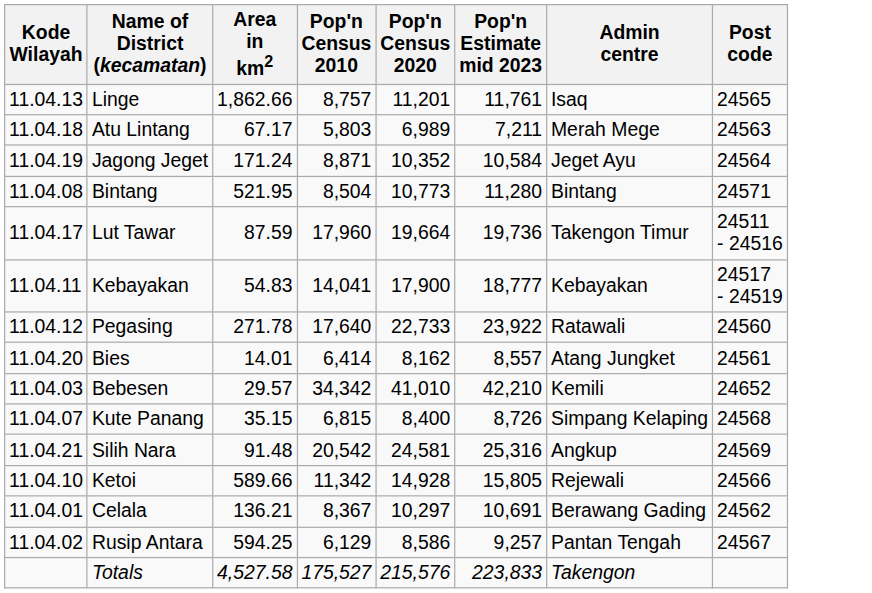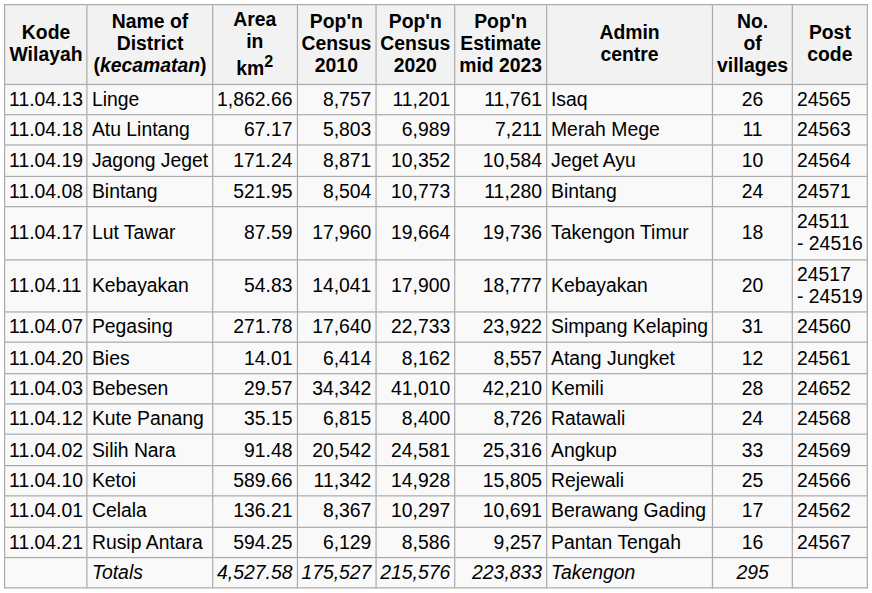 <table class="sortable wikitable">
 <tr>
 <th>Kode<br>Wilayah</th>
 <th>Name of<br>District<br>(<em>kecamatan</em>)</th>
 <th>Area <br>in <br>km<sup>2</sup></th>
 <th>Pop'n<br>Census<br>2010</th>
 <th>Pop'n<br>Census<br>2020</th>
 <th>Pop'n<br>Estimate<br>mid 2023</th>
 <th>Admin<br> centre</th>
+<th>No.<br> of<br>villages</th>
 <th>Post<br>code</th>
 </tr>
 <tr>
 <td>11.04.13</td>
 <td>Linge</td>
 <td align="right">1,862.66</td>
 <td align="right">8,757</td>
 <td align="right">11,201</td>
 <td align="right">11,761</td>
 <td>Isaq</td>
+<td align="center">26</td>
 <td>24565</td>
 </tr>
 <tr>
 <td>11.04.18</td>
 <td>Atu Lintang</td>
 <td align="right">67.17</td>
 <td align="right">5,803</td>
 <td align="right">6,989</td>
 <td align="right">7,211</td>
 <td>Merah Mege</td>
+<td align="center">11</td>
 <td>24563</td>
 </tr>
 <tr>
 <td>11.04.19</td>
 <td>Jagong Jeget</td>
 <td align="right">171.24</td>
 <td align="right">8,871</td>
 <td align="right">10,352</td>
 <td align="right">10,584</td>
 <td>Jeget Ayu</td>
+<td align="center">10</td>
 <td>24564</td>
 </tr>
 <tr>
 <td>11.04.08</td>
 <td>Bintang</td>
 <td align="right">521.95</td>
 <td align="right">8,504</td>
 <td align="right">10,773</td>
 <td align="right">11,280</td>
 <td>Bintang</td>
+<td align="center">24</td>
 <td>24571</td>
 </tr>
 <tr>
 <td>11.04.17</td>
 <td>Lut Tawar</td>
 <td align="right">87.59</td>
 <td align="right">17,960</td>
 <td align="right">19,664</td>
 <td align="right">19,736</td>
 <td>Takengon Timur</td>
+<td align="center">18</td>
 <td>24511<br>- 24516</td>
 </tr>
 <tr>
 <td>11.04.11</td>
 <td>Kebayakan</td>
 <td align="right">54.83</td>
 <td align="right">14,041</td>
 <td align="right">17,900</td>
 <td align="right">18,777</td>
 <td>Kebayakan</td>
+<td align="center">20</td>
 <td>24517<br>-  24519</td>
 </tr>
 <tr>
-<td>11.04.12</td>
+<td>11.04.07</td>
 <td>Pegasing</td>
 <td align="right">271.78</td>
 <td align="right">17,640</td>
 <td align="right">22,733</td>
 <td align="right">23,922</td>
-<td>Ratawali</td>
+<td>Simpang Kelaping</td>
+<td align="center">31</td>
 <td>24560</td>
 </tr>
 <tr>
 <td>11.04.20</td>
 <td>Bies</td>
 <td align="right">14.01</td>
 <td align="right">6,414</td>
 <td align="right">8,162</td>
 <td align="right">8,557</td>
 <td>Atang Jungket</td>
+<td align="center">12</td>
 <td>24561</td>
 </tr>
 <tr>
 <td>11.04.03</td>
 <td>Bebesen</td>
 <td align="right">29.57</td>
 <td align="right">34,342</td>
 <td align="right">41,010</td>
 <td align="right">42,210</td>
 <td>Kemili</td>
+<td align="center">28</td>
 <td>24652</td>
 </tr>
 <tr>
-<td>11.04.07</td>
+<td>11.04.12</td>
 <td>Kute Panang</td>
 <td align="right">35.15</td>
 <td align="right">6,815</td>
 <td align="right">8,400</td>
 <td align="right">8,726</td>
-<td>Simpang Kelaping</td>
+<td>Ratawali</td>
+<td align="center">24</td>
 <td>24568</td>
 </tr>
 <tr>
-<td>11.04.21</td>
+<td>11.04.02</td>
 <td>Silih Nara</td>
 <td align="right">91.48</td>
 <td align="right">20,542</td>
 <td align="right">24,581</td>
 <td align="right">25,316</td>
 <td>Angkup</td>
+<td align="center">33</td>
 <td>24569</td>
 </tr>
 <tr>
 <td>11.04.10</td>
 <td>Ketoi</td>
 <td align="right">589.66</td>
 <td align="right">11,342</td>
 <td align="right">14,928</td>
 <td align="right">15,805</td>
 <td>Rejewali</td>
+<td align="center">25</td>
 <td>24566</td>
 </tr>
 <tr>
 <td>11.04.01</td>
 <td>Celala</td>
 <td align="right">136.21</td>
 <td align="right">8,367</td>
 <td align="right">10,297</td>
 <td align="right">10,691</td>
 <td>Berawang Gading</td>
+<td align="center">17</td>
 <td>24562</td>
 </tr>
 <tr>
-<td>11.04.02</td>
+<td>11.04.21</td>
 <td>Rusip Antara</td>
 <td align="right">594.25</td>
 <td align="right">6,129</td>
 <td align="right">8,586</td>
 <td align="right">9,257</td>
 <td>Pantan Tengah</td>
+<td align="center">16</td>
 <td>24567</td>
 </tr>
 <tr>
 <td></td>
 <td><em>Totals</em></td>
 <td align="right"><em>4,527.58</em></td>
 <td align="right"><em>175,527</em></td>
 <td align="right"><em>215,576</em></td>
 <td align="right"><em>223,833</em></td>
 <td><em>Takengon</em></td>
+<td align="center"><em>295</em></td>
 <td></td>
 </tr>
 </table>
